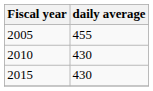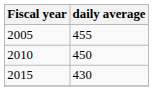 <table class="wikitable">
 <tr>
 <th>Fiscal year</th>
 <th>daily average</th>
 </tr>
 <tr>
 <td>2005</td>
 <td>455</td>
 </tr>
 <tr>
 <td>2010</td>
-<td>430</td>
+<td>450</td>
 </tr>
 <tr>
 <td>2015</td>
 <td>430</td>
 </tr>
 <tr>
 </tr>
 </table>
